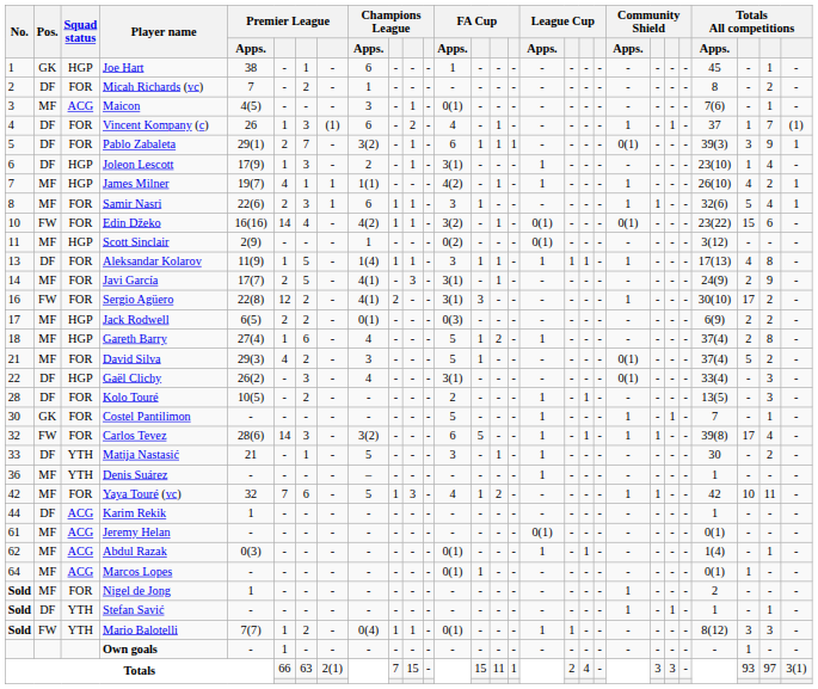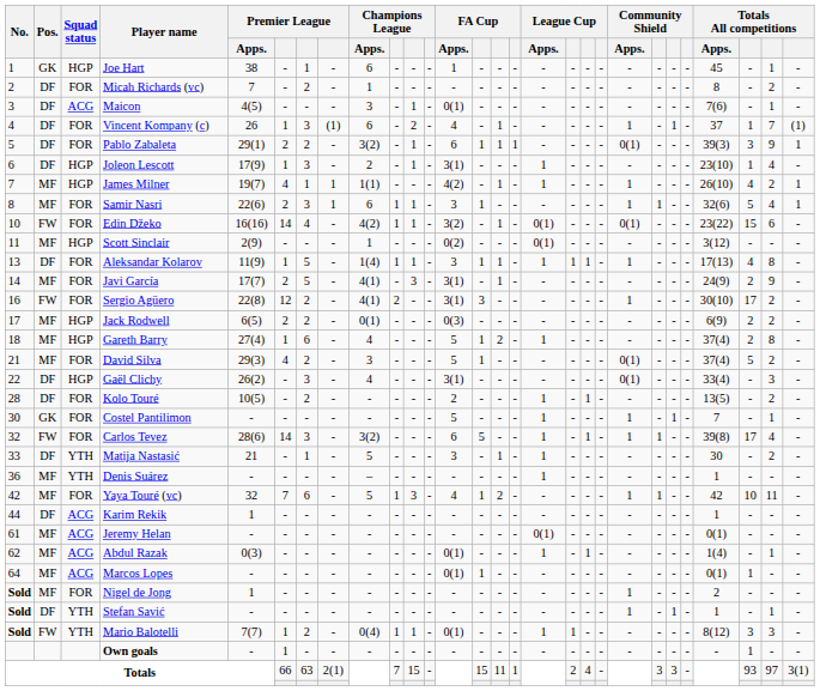 <table class="wikitable" style="text-align:center">
 <tr>
 <th rowspan="2">No.</th>
 <th rowspan="2">Pos.</th>
 <th rowspan="2"><a href='#'>Squad<br>status</a></th>
 <th rowspan="2" style="width:160px;">Player name</th>
 <th colspan="4" style="width:150px;">Premier League</th>
 <th colspan="4" style="width:105px;">Champions League</th>
 <th colspan="4" style="width:105px;">FA Cup</th>
 <th colspan="4" style="width:105px;">League Cup</th>
 <th colspan="4" style="width:105px;">Community<br>Shield</th>
 <th colspan="4" style="width:150px;">Totals<br>All competitions</th>
 </tr>
 <tr>
 <th>Apps.</th>
 <th></th>
 <th></th>
 <th></th>
 <th>Apps.</th>
 <th></th>
 <th></th>
 <th></th>
 <th>Apps.</th>
 <th></th>
 <th></th>
 <th></th>
 <th>Apps.</th>
 <th></th>
 <th></th>
 <th></th>
 <th>Apps.</th>
 <th></th>
 <th></th>
 <th></th>
 <th>Apps.</th>
 <th></th>
 <th></th>
 <th></th>
 </tr>
 <tr>
 <td align="left">1</td>
 <td>GK</td>
 <td>HGP</td>
 <td align="left"> <a href='#'>Joe Hart</a></td>
 <td>38</td>
 <td>-</td>
 <td>1</td>
 <td>-</td>
 <td>6</td>
 <td>-</td>
 <td>-</td>
 <td>-</td>
 <td>1</td>
 <td>-</td>
 <td>-</td>
 <td>-</td>
 <td>-</td>
 <td>-</td>
 <td>-</td>
 <td>-</td>
 <td>-</td>
 <td>-</td>
 <td>-</td>
 <td>-</td>
 <td>45</td>
 <td>-</td>
 <td>1</td>
 <td>-</td>
 </tr>
 <tr>
 <td align="left">2</td>
 <td>DF</td>
 <td>FOR</td>
 <td align="left"> <a href='#'>Micah Richards</a> (<a href='#'>vc</a>)</td>
 <td>7</td>
 <td>-</td>
 <td>2</td>
 <td>-</td>
 <td>1</td>
 <td>-</td>
 <td>-</td>
 <td>-</td>
 <td>-</td>
 <td>-</td>
 <td>-</td>
 <td>-</td>
 <td>-</td>
 <td>-</td>
 <td>-</td>
 <td>-</td>
 <td>-</td>
 <td>-</td>
 <td>-</td>
 <td>-</td>
 <td>8</td>
 <td>-</td>
 <td>2</td>
 <td>-</td>
 </tr>
 <tr>
 <td align="left">3</td>
-<td>MF</td>
+<td>DF</td>
 <td><a href='#'>ACG</a></td>
 <td align="left"> <a href='#'>Maicon</a></td>
 <td>4(5)</td>
 <td>-</td>
 <td>-</td>
 <td>-</td>
 <td>3</td>
 <td>-</td>
 <td>1</td>
 <td>-</td>
 <td>0(1)</td>
 <td>-</td>
 <td>-</td>
 <td>-</td>
 <td>-</td>
 <td>-</td>
 <td>-</td>
 <td>-</td>
 <td>-</td>
 <td>-</td>
 <td>-</td>
 <td>-</td>
 <td>7(6)</td>
 <td>-</td>
 <td>1</td>
 <td>-</td>
 </tr>
 <tr>
 <td align="left">4</td>
 <td>DF</td>
 <td>FOR</td>
 <td align="left"> <a href='#'>Vincent Kompany</a> (<a href='#'>c</a>)</td>
 <td>26</td>
 <td>1</td>
 <td>3</td>
 <td>(1)</td>
 <td>6</td>
 <td>-</td>
 <td>2</td>
 <td>-</td>
 <td>4</td>
 <td>-</td>
 <td>1</td>
 <td>-</td>
 <td>-</td>
 <td>-</td>
 <td>-</td>
 <td>-</td>
 <td>1</td>
 <td>-</td>
 <td>1</td>
 <td>-</td>
 <td>37</td>
 <td>1</td>
 <td>7</td>
 <td>(1)</td>
 </tr>
 <tr>
 <td align="left">5</td>
 <td>DF</td>
 <td>FOR</td>
 <td align="left"> <a href='#'>Pablo Zabaleta</a></td>
 <td>29(1)</td>
 <td>2</td>
-<td>7</td>
+<td>2</td>
 <td>-</td>
 <td>3(2)</td>
 <td>-</td>
 <td>1</td>
 <td>-</td>
 <td>6</td>
 <td>1</td>
 <td>1</td>
 <td>1</td>
 <td>-</td>
 <td>-</td>
 <td>-</td>
 <td>-</td>
 <td>0(1)</td>
 <td>-</td>
 <td>-</td>
 <td>-</td>
 <td>39(3)</td>
 <td>3</td>
 <td>9</td>
 <td>1</td>
 </tr>
 <tr>
 <td align="left">6</td>
 <td>DF</td>
 <td>HGP</td>
 <td align="left"> <a href='#'>Joleon Lescott</a></td>
 <td>17(9)</td>
 <td>1</td>
 <td>3</td>
 <td>-</td>
 <td>2</td>
 <td>-</td>
 <td>1</td>
 <td>-</td>
 <td>3(1)</td>
 <td>-</td>
 <td>-</td>
 <td>-</td>
 <td>1</td>
 <td>-</td>
 <td>-</td>
 <td>-</td>
 <td>-</td>
 <td>-</td>
 <td>-</td>
 <td>-</td>
 <td>23(10)</td>
 <td>1</td>
 <td>4</td>
 <td>-</td>
 </tr>
 <tr>
 <td align="left">7</td>
 <td>MF</td>
 <td>HGP</td>
 <td align="left"> <a href='#'>James Milner</a></td>
 <td>19(7)</td>
 <td>4</td>
 <td>1</td>
 <td>1</td>
 <td>1(1)</td>
 <td>-</td>
 <td>-</td>
 <td>-</td>
 <td>4(2)</td>
 <td>-</td>
 <td>1</td>
 <td>-</td>
 <td>1</td>
 <td>-</td>
 <td>-</td>
 <td>-</td>
 <td>1</td>
 <td>-</td>
 <td>-</td>
 <td>-</td>
 <td>26(10)</td>
 <td>4</td>
 <td>2</td>
 <td>1</td>
 </tr>
 <tr>
 <td align="left">8</td>
 <td>MF</td>
 <td>FOR</td>
 <td align="left"> <a href='#'>Samir Nasri</a></td>
 <td>22(6)</td>
 <td>2</td>
 <td>3</td>
 <td>1</td>
 <td>6</td>
 <td>1</td>
 <td>1</td>
 <td>-</td>
 <td>3</td>
 <td>1</td>
 <td>-</td>
 <td>-</td>
 <td>-</td>
 <td>-</td>
 <td>-</td>
 <td>-</td>
 <td>1</td>
 <td>1</td>
 <td>-</td>
 <td>-</td>
 <td>32(6)</td>
 <td>5</td>
 <td>4</td>
 <td>1</td>
 </tr>
 <tr>
 <td align="left">10</td>
 <td>FW</td>
 <td>FOR</td>
 <td align="left"> <a href='#'>Edin Džeko</a></td>
 <td>16(16)</td>
 <td>14</td>
 <td>4</td>
 <td>-</td>
 <td>4(2)</td>
 <td>1</td>
 <td>1</td>
 <td>-</td>
 <td>3(2)</td>
 <td>-</td>
 <td>1</td>
 <td>-</td>
 <td>0(1)</td>
 <td>-</td>
 <td>-</td>
 <td>-</td>
 <td>0(1)</td>
 <td>-</td>
 <td>-</td>
 <td>-</td>
 <td>23(22)</td>
 <td>15</td>
 <td>6</td>
 <td>-</td>
 </tr>
 <tr>
 <td align="left">11</td>
 <td>MF</td>
 <td>HGP</td>
 <td align="left"> <a href='#'>Scott Sinclair</a></td>
 <td>2(9)</td>
 <td>-</td>
 <td>-</td>
 <td>-</td>
 <td>1</td>
 <td>-</td>
 <td>-</td>
 <td>-</td>
 <td>0(2)</td>
 <td>-</td>
 <td>-</td>
 <td>-</td>
 <td>0(1)</td>
 <td>-</td>
 <td>-</td>
 <td>-</td>
 <td>-</td>
 <td>-</td>
 <td>-</td>
 <td>-</td>
 <td>3(12)</td>
 <td>-</td>
 <td>-</td>
 <td>-</td>
 </tr>
 <tr>
 <td align="left">13</td>
 <td>DF</td>
 <td>FOR</td>
 <td align="left"> <a href='#'>Aleksandar Kolarov</a></td>
 <td>11(9)</td>
 <td>1</td>
 <td>5</td>
 <td>-</td>
 <td>1(4)</td>
 <td>1</td>
 <td>1</td>
 <td>-</td>
 <td>3</td>
 <td>1</td>
 <td>1</td>
 <td>-</td>
 <td>1</td>
 <td>1</td>
 <td>1</td>
 <td>-</td>
 <td>1</td>
 <td>-</td>
 <td>-</td>
 <td>-</td>
 <td>17(13)</td>
 <td>4</td>
 <td>8</td>
 <td>-</td>
 </tr>
 <tr>
 <td align="left">14</td>
 <td>MF</td>
 <td>FOR</td>
 <td align="left"> <a href='#'>Javi García</a></td>
 <td>17(7)</td>
 <td>2</td>
 <td>5</td>
 <td>-</td>
 <td>4(1)</td>
 <td>-</td>
 <td>3</td>
 <td>-</td>
 <td>3(1)</td>
 <td>-</td>
 <td>1</td>
 <td>-</td>
 <td>-</td>
 <td>-</td>
 <td>-</td>
 <td>-</td>
 <td>-</td>
 <td>-</td>
 <td>-</td>
 <td>-</td>
 <td>24(9)</td>
 <td>2</td>
 <td>9</td>
 <td>-</td>
 </tr>
 <tr>
 <td align="left">16</td>
 <td>FW</td>
 <td>FOR</td>
 <td align="left"> <a href='#'>Sergio Agüero</a></td>
 <td>22(8)</td>
 <td>12</td>
 <td>2</td>
 <td>-</td>
 <td>4(1)</td>
 <td>2</td>
 <td>-</td>
 <td>-</td>
 <td>3(1)</td>
 <td>3</td>
 <td>-</td>
 <td>-</td>
 <td>-</td>
 <td>-</td>
 <td>-</td>
 <td>-</td>
 <td>1</td>
 <td>-</td>
 <td>-</td>
 <td>-</td>
 <td>30(10)</td>
 <td>17</td>
 <td>2</td>
 <td>-</td>
 </tr>
 <tr>
 <td align="left">17</td>
 <td>MF</td>
 <td>HGP</td>
 <td align="left"> <a href='#'>Jack Rodwell</a></td>
 <td>6(5)</td>
 <td>2</td>
 <td>2</td>
 <td>-</td>
 <td>0(1)</td>
 <td>-</td>
 <td>-</td>
 <td>-</td>
 <td>0(3)</td>
 <td>-</td>
 <td>-</td>
 <td>-</td>
 <td>-</td>
 <td>-</td>
 <td>-</td>
 <td>-</td>
 <td>-</td>
 <td>-</td>
 <td>-</td>
 <td>-</td>
 <td>6(9)</td>
 <td>2</td>
 <td>2</td>
 <td>-</td>
 </tr>
 <tr>
 <td align="left">18</td>
 <td>MF</td>
 <td>HGP</td>
 <td align="left"> <a href='#'>Gareth Barry</a></td>
 <td>27(4)</td>
 <td>1</td>
 <td>6</td>
 <td>-</td>
 <td>4</td>
 <td>-</td>
 <td>-</td>
 <td>-</td>
 <td>5</td>
 <td>1</td>
 <td>2</td>
 <td>-</td>
 <td>1</td>
 <td>-</td>
 <td>-</td>
 <td>-</td>
 <td>-</td>
 <td>-</td>
 <td>-</td>
 <td>-</td>
 <td>37(4)</td>
 <td>2</td>
 <td>8</td>
 <td>-</td>
 </tr>
 <tr>
 <td align="left">21</td>
 <td>MF</td>
 <td>FOR</td>
 <td align="left"> <a href='#'>David Silva</a></td>
 <td>29(3)</td>
 <td>4</td>
 <td>2</td>
 <td>-</td>
 <td>3</td>
 <td>-</td>
 <td>-</td>
 <td>-</td>
 <td>5</td>
 <td>1</td>
 <td>-</td>
 <td>-</td>
 <td>-</td>
 <td>-</td>
 <td>-</td>
 <td>-</td>
 <td>0(1)</td>
 <td>-</td>
 <td>-</td>
 <td>-</td>
 <td>37(4)</td>
 <td>5</td>
 <td>2</td>
 <td>-</td>
 </tr>
 <tr>
 <td align="left">22</td>
 <td>DF</td>
 <td>HGP</td>
 <td align="left"> <a href='#'>Gaël Clichy</a></td>
 <td>26(2)</td>
 <td>-</td>
 <td>3</td>
 <td>-</td>
 <td>4</td>
 <td>-</td>
 <td>-</td>
 <td>-</td>
 <td>3(1)</td>
 <td>-</td>
 <td>-</td>
 <td>-</td>
 <td>-</td>
 <td>-</td>
 <td>-</td>
 <td>-</td>
 <td>0(1)</td>
 <td>-</td>
 <td>-</td>
 <td>-</td>
 <td>33(4)</td>
 <td>-</td>
 <td>3</td>
 <td>-</td>
 </tr>
 <tr>
 <td align="left">28</td>
 <td>DF</td>
 <td>FOR</td>
 <td align="left"> <a href='#'>Kolo Touré</a></td>
 <td>10(5)</td>
 <td>-</td>
 <td>2</td>
 <td>-</td>
 <td>-</td>
 <td>-</td>
 <td>-</td>
 <td>-</td>
 <td>2</td>
 <td>-</td>
 <td>-</td>
 <td>-</td>
 <td>1</td>
 <td>-</td>
 <td>1</td>
 <td>-</td>
 <td>-</td>
 <td>-</td>
 <td>-</td>
 <td>-</td>
 <td>13(5)</td>
 <td>-</td>
-<td>3</td>
+<td>2</td>
 <td>-</td>
 </tr>
 <tr>
 <td align="left">30</td>
 <td>GK</td>
 <td>FOR</td>
 <td align="left"> <a href='#'>Costel Pantilimon</a></td>
 <td>-</td>
 <td>-</td>
 <td>-</td>
 <td>-</td>
 <td>-</td>
 <td>-</td>
 <td>-</td>
 <td>-</td>
 <td>5</td>
 <td>-</td>
 <td>-</td>
 <td>-</td>
 <td>1</td>
 <td>-</td>
 <td>-</td>
 <td>-</td>
 <td>1</td>
 <td>-</td>
 <td>1</td>
 <td>-</td>
 <td>7</td>
 <td>-</td>
 <td>1</td>
 <td>-</td>
 </tr>
 <tr>
 <td align="left">32</td>
 <td>FW</td>
 <td>FOR</td>
 <td align="left"> <a href='#'>Carlos Tevez</a></td>
 <td>28(6)</td>
 <td>14</td>
 <td>3</td>
 <td>-</td>
 <td>3(2)</td>
 <td>-</td>
 <td>-</td>
 <td>-</td>
 <td>6</td>
 <td>5</td>
 <td>-</td>
 <td>-</td>
 <td>1</td>
 <td>-</td>
 <td>1</td>
 <td>-</td>
 <td>1</td>
 <td>1</td>
 <td>-</td>
 <td>-</td>
 <td>39(8)</td>
 <td>17</td>
 <td>4</td>
 <td>-</td>
 </tr>
 <tr>
 <td align="left">33</td>
 <td>DF</td>
 <td>YTH</td>
 <td align="left"> <a href='#'>Matija Nastasić</a></td>
 <td>21</td>
 <td>-</td>
 <td>1</td>
 <td>-</td>
 <td>5</td>
 <td>-</td>
 <td>-</td>
 <td>-</td>
 <td>3</td>
 <td>-</td>
 <td>1</td>
 <td>-</td>
 <td>1</td>
 <td>-</td>
 <td>-</td>
 <td>-</td>
 <td>-</td>
 <td>-</td>
 <td>-</td>
 <td>-</td>
 <td>30</td>
 <td>-</td>
 <td>2</td>
 <td>-</td>
 </tr>
 <tr>
 <td align="left">36</td>
 <td>MF</td>
 <td>YTH</td>
 <td align="left"> <a href='#'>Denis Suárez</a></td>
 <td>-</td>
 <td>-</td>
 <td>-</td>
 <td>-</td>
 <td>–</td>
 <td>-</td>
 <td>-</td>
 <td>-</td>
 <td>-</td>
 <td>-</td>
 <td>-</td>
 <td>-</td>
 <td>1</td>
 <td>-</td>
 <td>-</td>
 <td>-</td>
 <td>-</td>
 <td>-</td>
 <td>-</td>
 <td>-</td>
 <td>1</td>
 <td>-</td>
 <td>-</td>
 <td>-</td>
 </tr>
 <tr>
 <td align="left">42</td>
 <td>MF</td>
 <td>FOR</td>
 <td align="left"> <a href='#'>Yaya Touré</a> (<a href='#'>vc</a>)</td>
 <td>32</td>
 <td>7</td>
 <td>6</td>
 <td>-</td>
 <td>5</td>
 <td>1</td>
 <td>3</td>
 <td>-</td>
 <td>4</td>
 <td>1</td>
 <td>2</td>
 <td>-</td>
 <td>-</td>
 <td>-</td>
 <td>-</td>
 <td>-</td>
 <td>1</td>
 <td>1</td>
 <td>-</td>
 <td>-</td>
 <td>42</td>
 <td>10</td>
 <td>11</td>
 <td>-</td>
 </tr>
 <tr>
 <td align="left">44</td>
 <td>DF</td>
 <td><a href='#'>ACG</a></td>
 <td align="left"> <a href='#'>Karim Rekik</a></td>
 <td>1</td>
 <td>-</td>
 <td>-</td>
 <td>-</td>
 <td>-</td>
 <td>-</td>
 <td>-</td>
 <td>-</td>
 <td>-</td>
 <td>-</td>
 <td>-</td>
 <td>-</td>
 <td>-</td>
 <td>-</td>
 <td>-</td>
 <td>-</td>
 <td>-</td>
 <td>-</td>
 <td>-</td>
 <td>-</td>
 <td>1</td>
 <td>-</td>
 <td>-</td>
 <td>-</td>
 </tr>
 <tr>
 <td align="left">61</td>
 <td>MF</td>
 <td><a href='#'>ACG</a></td>
 <td align="left"> <a href='#'>Jeremy Helan</a></td>
 <td>-</td>
 <td>-</td>
 <td>-</td>
 <td>-</td>
 <td>-</td>
 <td>-</td>
 <td>-</td>
 <td>-</td>
 <td>-</td>
 <td>-</td>
 <td>-</td>
 <td>-</td>
 <td>0(1)</td>
 <td>-</td>
 <td>-</td>
 <td>-</td>
 <td>-</td>
 <td>-</td>
 <td>-</td>
 <td>-</td>
 <td>0(1)</td>
 <td>-</td>
 <td>-</td>
 <td>-</td>
 </tr>
 <tr>
 <td align="left">62</td>
 <td>MF</td>
 <td><a href='#'>ACG</a></td>
 <td align="left"> <a href='#'>Abdul Razak</a></td>
 <td>0(3)</td>
 <td>-</td>
 <td>-</td>
 <td>-</td>
 <td>-</td>
 <td>-</td>
 <td>-</td>
 <td>-</td>
 <td>0(1)</td>
 <td>-</td>
 <td>-</td>
 <td>-</td>
 <td>1</td>
 <td>-</td>
 <td>1</td>
 <td>-</td>
 <td>-</td>
 <td>-</td>
 <td>-</td>
 <td>-</td>
 <td>1(4)</td>
 <td>-</td>
 <td>1</td>
 <td>-</td>
 </tr>
 <tr>
 <td align="left">64</td>
 <td>MF</td>
 <td><a href='#'>ACG</a></td>
 <td align="left"> <a href='#'>Marcos Lopes</a></td>
 <td>-</td>
 <td>-</td>
 <td>-</td>
 <td>-</td>
 <td>-</td>
 <td>-</td>
 <td>-</td>
 <td>-</td>
 <td>0(1)</td>
 <td>1</td>
 <td>-</td>
 <td>-</td>
 <td>-</td>
 <td>-</td>
 <td>-</td>
 <td>-</td>
 <td>-</td>
 <td>-</td>
 <td>-</td>
 <td>-</td>
 <td>0(1)</td>
 <td>1</td>
 <td>-</td>
 <td>-</td>
 </tr>
 <tr>
 <td align="left"><strong>Sold</strong></td>
 <td>MF</td>
 <td>FOR</td>
 <td align="left"> <a href='#'>Nigel de Jong</a></td>
 <td>1</td>
 <td>-</td>
 <td>-</td>
 <td>-</td>
 <td>-</td>
 <td>-</td>
 <td>-</td>
 <td>-</td>
 <td>-</td>
 <td>-</td>
 <td>-</td>
 <td>-</td>
 <td>-</td>
 <td>-</td>
 <td>-</td>
 <td>-</td>
 <td>1</td>
 <td>-</td>
 <td>-</td>
 <td>-</td>
 <td>2</td>
 <td>-</td>
 <td>-</td>
 <td>-</td>
 </tr>
 <tr>
 <td align="left"><strong>Sold</strong></td>
 <td>DF</td>
 <td>YTH</td>
 <td align="left"> <a href='#'>Stefan Savić</a></td>
 <td>-</td>
 <td>-</td>
 <td>-</td>
 <td>-</td>
 <td>-</td>
 <td>-</td>
 <td>-</td>
 <td>-</td>
 <td>-</td>
 <td>-</td>
 <td>-</td>
 <td>-</td>
 <td>-</td>
 <td>-</td>
 <td>-</td>
 <td>-</td>
 <td>1</td>
 <td>-</td>
 <td>1</td>
 <td>-</td>
 <td>1</td>
 <td>-</td>
 <td>1</td>
 <td>-</td>
 </tr>
 <tr>
 <td align="left"><strong>Sold</strong></td>
 <td>FW</td>
 <td>YTH</td>
 <td align="left"> <a href='#'>Mario Balotelli</a></td>
 <td>7(7)</td>
 <td>1</td>
 <td>2</td>
 <td>-</td>
 <td>0(4)</td>
 <td>1</td>
 <td>1</td>
 <td>-</td>
 <td>0(1)</td>
 <td>-</td>
 <td>-</td>
 <td>-</td>
 <td>1</td>
 <td>1</td>
 <td>-</td>
 <td>-</td>
 <td>-</td>
 <td>-</td>
 <td>-</td>
 <td>-</td>
 <td>8(12)</td>
 <td>3</td>
 <td>3</td>
 <td>-</td>
 </tr>
 <tr>
 <td></td>
 <td></td>
 <td></td>
 <td align="left"><strong>Own goals</strong></td>
 <td>-</td>
 <td>1</td>
 <td>-</td>
 <td>-</td>
 <td>-</td>
 <td>-</td>
 <td>-</td>
 <td>-</td>
 <td>-</td>
 <td>-</td>
 <td>-</td>
 <td>-</td>
 <td>-</td>
 <td>-</td>
 <td>-</td>
 <td>-</td>
 <td>-</td>
 <td>-</td>
 <td>-</td>
 <td>-</td>
 <td>-</td>
 <td>1</td>
 <td>-</td>
 <td>-</td>
 </tr>
 <tr>
 <td ! colspan="5" rowspan="2" style="background:white; text-align: center;"><strong>Totals</strong></td>
 <td>66</td>
 <td>63</td>
 <td>2(1)</td>
 <td ! rowspan="2" style="background:white; text-align: center;"></td>
 <td>7</td>
 <td>15</td>
 <td>-</td>
 <td ! rowspan="2" style="background:white; text-align: center;"></td>
 <td>15</td>
 <td>11</td>
 <td>1</td>
 <td ! rowspan="2" style="background:white; text-align: center;"></td>
 <td>2</td>
 <td>4</td>
 <td>-</td>
 <td ! rowspan="2" style="background:white; text-align: center;"></td>
 <td>3</td>
 <td>3</td>
 <td>-</td>
 <td ! rowspan="2" style="background:white; text-align: center;"></td>
 <td>93</td>
 <td>97</td>
 <td>3(1)</td>
 </tr>
 <tr>
 <th></th>
 <th></th>
 <th></th>
 <th></th>
 <th></th>
 <th></th>
 <th></th>
 <th></th>
 <th></th>
 <th></th>
 <th></th>
 <th></th>
 <th></th>
 <th></th>
 <th></th>
 <th></th>
 <th></th>
 <th></th>
 </tr>
 </table>
